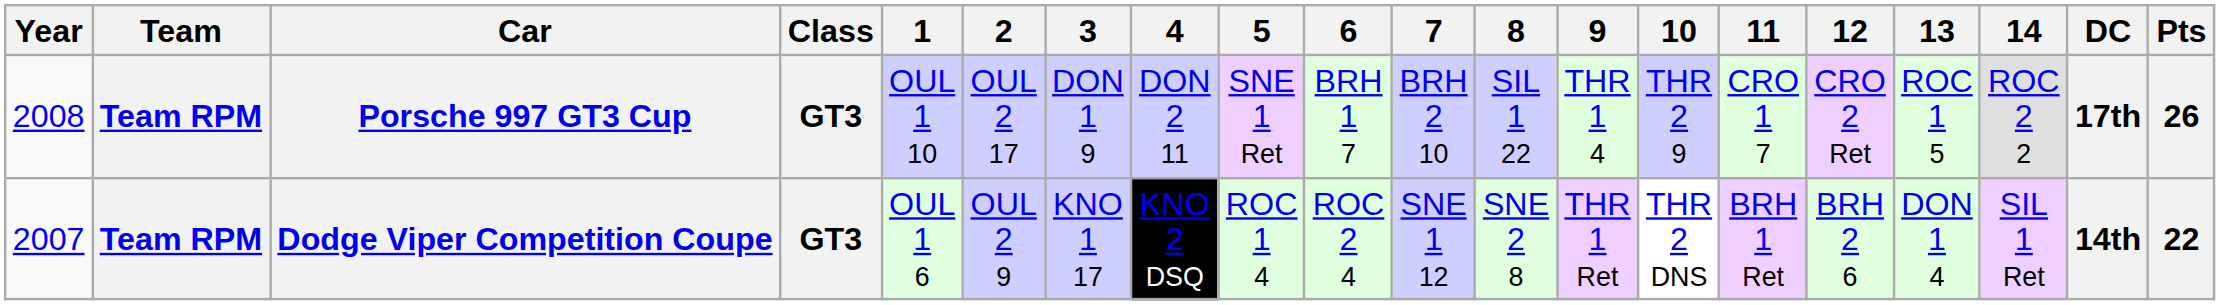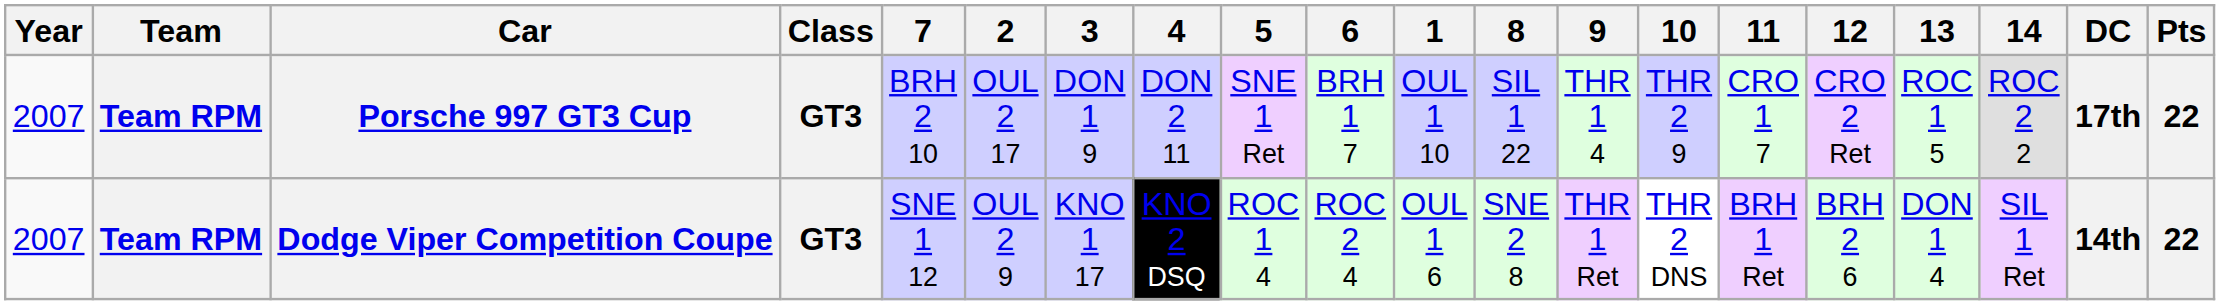 <table class="wikitable" style="text-align:center; font-size:85%">
 <tr>
 <th>Year</th>
 <th>Team</th>
 <th>Car</th>
 <th>Class</th>
-<th>1</th>
+<th>7</th>
 <th>2</th>
 <th>3</th>
 <th>4</th>
 <th>5</th>
 <th>6</th>
-<th>7</th>
+<th>1</th>
 <th>8</th>
 <th>9</th>
 <th>10</th>
 <th>11</th>
 <th>12</th>
 <th>13</th>
 <th>14</th>
 <th>DC</th>
 <th>Pts</th>
 </tr>
 <tr>
-<td><a href='#'>2008</a></td>
+<td><a href='#'>2007</a></td>
 <th nowrap><a href='#'>Team RPM</a></th>
 <th nowrap><a href='#'>Porsche 997 GT3 Cup</a></th>
 <th>GT3</th>
-<td style="background:#CFCFFF;"><a href='#'>OUL<br>1</a><br><small>10</small></td>
+<td style="background:#CFCFFF;"><a href='#'>BRH<br>2</a><br><small>10</small></td>
 <td style="background:#CFCFFF;"><a href='#'>OUL<br>2</a><br><small>17</small></td>
 <td style="background:#CFCFFF;"><a href='#'>DON<br>1</a><br><small>9</small></td>
 <td style="background:#CFCFFF;"><a href='#'>DON<br>2</a><br><small>11</small></td>
 <td style="background:#EFCFFF;"><a href='#'>SNE<br>1</a><br><small>Ret</small></td>
 <td style="background:#DFFFDF;"><a href='#'>BRH<br>1</a><br><small>7</small></td>
-<td style="background:#CFCFFF;"><a href='#'>BRH<br>2</a><br><small>10</small></td>
+<td style="background:#CFCFFF;"><a href='#'>OUL<br>1</a><br><small>10</small></td>
 <td style="background:#CFCFFF;"><a href='#'>SIL<br>1</a><br><small>22</small></td>
 <td style="background:#DFFFDF;"><a href='#'>THR<br>1</a><br><small>4</small></td>
 <td style="background:#CFCFFF;"><a href='#'>THR<br>2</a><br><small>9</small></td>
 <td style="background:#DFFFDF;"><a href='#'>CRO<br>1</a><br><small>7</small></td>
 <td style="background:#EFCFFF;"><a href='#'>CRO<br>2</a><br><small>Ret</small></td>
 <td style="background:#DFFFDF;"><a href='#'>ROC<br>1</a><br><small>5</small></td>
 <td style="background:#DFDFDF;"><a href='#'>ROC<br>2</a><br><small>2</small></td>
 <th>17th</th>
-<th>26</th>
+<th>22</th>
 </tr>
 <tr>
 <td><a href='#'>2007</a></td>
 <th nowrap><a href='#'>Team RPM</a></th>
 <th nowrap><a href='#'>Dodge Viper Competition Coupe</a></th>
 <th>GT3</th>
-<td style="background:#DFFFDF;"><a href='#'>OUL<br>1</a><br><small>6</small></td>
+<td style="background:#CFCFFF;"><a href='#'>SNE<br>1</a><br><small>12</small></td>
 <td style="background:#CFCFFF;"><a href='#'>OUL<br>2</a><br><small>9</small></td>
 <td style="background:#CFCFFF;"><a href='#'>KNO<br>1</a><br><small>17</small></td>
 <td style="background:black; color:white"><a href='#'><span>KNO<br>2</span></a><br><small>DSQ</small></td>
 <td style="background:#DFFFDF;"><a href='#'>ROC<br>1</a><br><small>4</small></td>
 <td style="background:#DFFFDF;"><a href='#'>ROC<br>2</a><br><small>4</small></td>
-<td style="background:#CFCFFF;"><a href='#'>SNE<br>1</a><br><small>12</small></td>
+<td style="background:#DFFFDF;"><a href='#'>OUL<br>1</a><br><small>6</small></td>
 <td style="background:#DFFFDF;"><a href='#'>SNE<br>2</a><br><small>8</small></td>
 <td style="background:#EFCFFF;"><a href='#'>THR<br>1</a><br><small>Ret</small></td>
 <td style="background:#FFFFFF;"><a href='#'>THR<br>2</a><br><small>DNS</small></td>
 <td style="background:#EFCFFF;"><a href='#'>BRH<br>1</a><br><small>Ret</small></td>
 <td style="background:#DFFFDF;"><a href='#'>BRH<br>2</a><br><small>6</small></td>
 <td style="background:#DFFFDF;"><a href='#'>DON<br>1</a><br><small>4</small></td>
 <td style="background:#EFCFFF;"><a href='#'>SIL<br>1</a><br><small>Ret</small></td>
 <th>14th</th>
 <th>22</th>
 </tr>
 </table>
